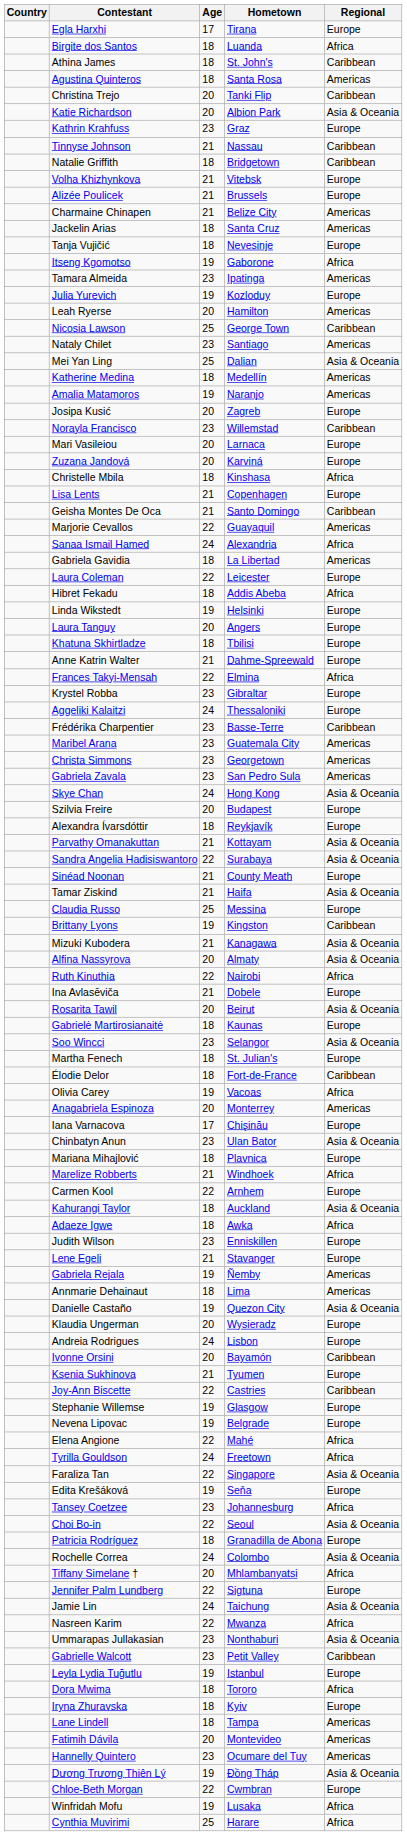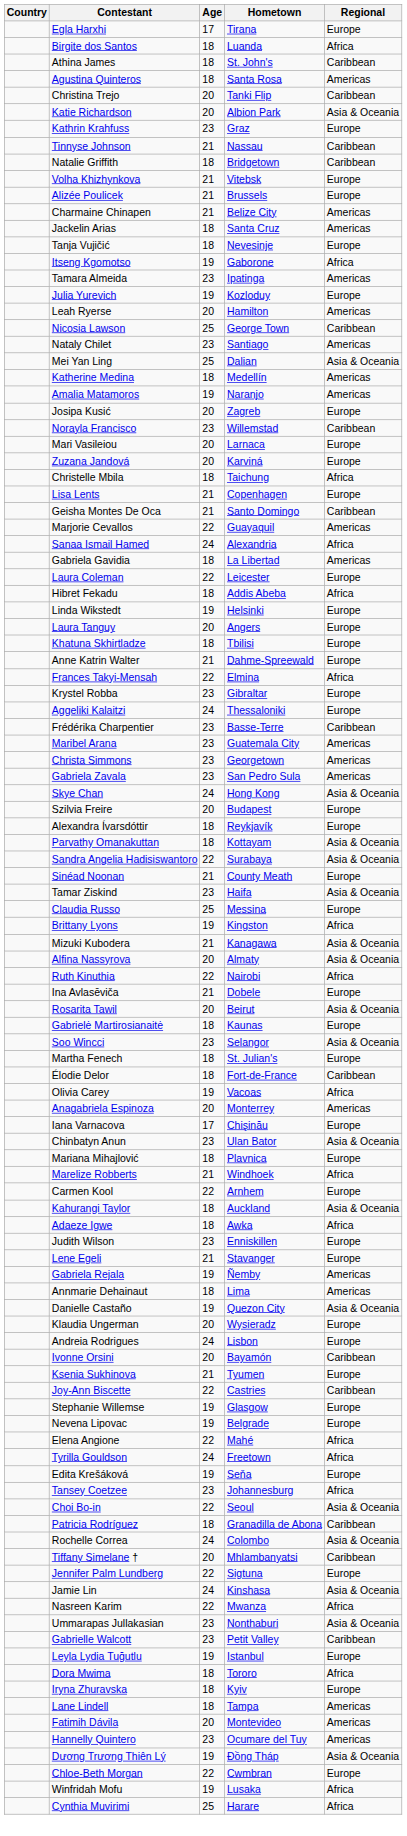 <table class="wikitable sortable" style="font-size:95%;">
 <tr>
 <th>Country</th>
 <th>Contestant</th>
 <th>Age</th>
 <th>Hometown</th>
 <th>Regional</th>
 </tr>
 <tr>
 <td></td>
 <td><a href='#'>Egla Harxhi</a></td>
 <td>17</td>
 <td><a href='#'>Tirana</a></td>
 <td>Europe</td>
 </tr>
 <tr>
 <td></td>
 <td><a href='#'>Birgite dos Santos</a></td>
 <td>18</td>
 <td><a href='#'>Luanda</a></td>
 <td>Africa</td>
 </tr>
 <tr>
 <td></td>
 <td>Athina James</td>
 <td>18</td>
 <td><a href='#'>St. John's</a></td>
 <td>Caribbean</td>
 </tr>
 <tr>
 <td></td>
 <td><a href='#'>Agustina Quinteros</a></td>
 <td>18</td>
 <td><a href='#'>Santa Rosa</a></td>
 <td>Americas</td>
 </tr>
 <tr>
 <td></td>
 <td>Christina Trejo</td>
 <td>20</td>
 <td><a href='#'>Tanki Flip</a></td>
 <td>Caribbean</td>
 </tr>
 <tr>
 <td></td>
 <td><a href='#'>Katie Richardson</a></td>
 <td>20</td>
 <td><a href='#'>Albion Park</a></td>
 <td>Asia & Oceania</td>
 </tr>
 <tr>
 <td></td>
 <td><a href='#'>Kathrin Krahfuss</a></td>
 <td>23</td>
 <td><a href='#'>Graz</a></td>
 <td>Europe</td>
 </tr>
 <tr>
 <td></td>
 <td><a href='#'>Tinnyse Johnson</a></td>
 <td>21</td>
 <td><a href='#'>Nassau</a></td>
 <td>Caribbean</td>
 </tr>
 <tr>
 <td></td>
 <td>Natalie Griffith</td>
 <td>18</td>
 <td><a href='#'>Bridgetown</a></td>
 <td>Caribbean</td>
 </tr>
 <tr>
 <td></td>
 <td><a href='#'>Volha Khizhynkova</a></td>
 <td>21</td>
 <td><a href='#'>Vitebsk</a></td>
 <td>Europe</td>
 </tr>
 <tr>
 <td></td>
 <td><a href='#'>Alizée Poulicek</a></td>
 <td>21</td>
 <td><a href='#'>Brussels</a></td>
 <td>Europe</td>
 </tr>
 <tr>
 <td></td>
 <td>Charmaine Chinapen</td>
 <td>21</td>
 <td><a href='#'>Belize City</a></td>
 <td>Americas</td>
 </tr>
 <tr>
 <td></td>
 <td>Jackelin Arias</td>
 <td>18</td>
 <td><a href='#'>Santa Cruz</a></td>
 <td>Americas</td>
 </tr>
 <tr>
 <td></td>
 <td>Tanja Vujičić</td>
 <td>18</td>
 <td><a href='#'>Nevesinje</a></td>
 <td>Europe</td>
 </tr>
 <tr>
 <td></td>
 <td><a href='#'>Itseng Kgomotso</a></td>
 <td>19</td>
 <td><a href='#'>Gaborone</a></td>
 <td>Africa</td>
 </tr>
 <tr>
 <td></td>
 <td>Tamara Almeida</td>
 <td>23</td>
 <td><a href='#'>Ipatinga</a></td>
 <td>Americas</td>
 </tr>
 <tr>
 <td></td>
 <td><a href='#'>Julia Yurevich</a></td>
 <td>19</td>
 <td><a href='#'>Kozloduy</a></td>
 <td>Europe</td>
 </tr>
 <tr>
 <td></td>
 <td>Leah Ryerse</td>
 <td>20</td>
 <td><a href='#'>Hamilton</a></td>
 <td>Americas</td>
 </tr>
 <tr>
 <td></td>
 <td><a href='#'>Nicosia Lawson</a></td>
 <td>25</td>
 <td><a href='#'>George Town</a></td>
 <td>Caribbean</td>
 </tr>
 <tr>
 <td></td>
 <td>Nataly Chilet</td>
 <td>23</td>
 <td><a href='#'>Santiago</a></td>
 <td>Americas</td>
 </tr>
 <tr>
 <td></td>
 <td>Mei Yan Ling</td>
 <td>25</td>
 <td><a href='#'>Dalian</a></td>
 <td>Asia & Oceania</td>
 </tr>
 <tr>
 <td></td>
 <td><a href='#'>Katherine Medina</a></td>
 <td>18</td>
 <td><a href='#'>Medellín</a></td>
 <td>Americas</td>
 </tr>
 <tr>
 <td></td>
 <td><a href='#'>Amalia Matamoros</a></td>
 <td>19</td>
 <td><a href='#'>Naranjo</a></td>
 <td>Americas</td>
 </tr>
 <tr>
 <td></td>
 <td>Josipa Kusić</td>
 <td>20</td>
 <td><a href='#'>Zagreb</a></td>
 <td>Europe</td>
 </tr>
 <tr>
 <td></td>
 <td><a href='#'>Norayla Francisco</a></td>
 <td>23</td>
 <td><a href='#'>Willemstad</a></td>
 <td>Caribbean</td>
 </tr>
 <tr>
 <td></td>
 <td>Mari Vasileiou</td>
 <td>20</td>
 <td><a href='#'>Larnaca</a></td>
 <td>Europe</td>
 </tr>
 <tr>
 <td></td>
 <td><a href='#'>Zuzana Jandová</a></td>
 <td>20</td>
 <td><a href='#'>Karviná</a></td>
 <td>Europe</td>
 </tr>
 <tr>
 <td></td>
 <td>Christelle Mbila</td>
 <td>18</td>
-<td><a href='#'>Kinshasa</a></td>
+<td><a href='#'>Taichung</a></td>
 <td>Africa</td>
 </tr>
 <tr>
 <td></td>
 <td><a href='#'>Lisa Lents</a></td>
 <td>21</td>
 <td><a href='#'>Copenhagen</a></td>
 <td>Europe</td>
 </tr>
 <tr>
 <td></td>
 <td>Geisha Montes De Oca</td>
 <td>21</td>
 <td><a href='#'>Santo Domingo</a></td>
 <td>Caribbean</td>
 </tr>
 <tr>
 <td></td>
 <td>Marjorie Cevallos</td>
 <td>22</td>
 <td><a href='#'>Guayaquil</a></td>
 <td>Americas</td>
 </tr>
 <tr>
 <td></td>
 <td><a href='#'>Sanaa Ismail Hamed</a></td>
 <td>24</td>
 <td><a href='#'>Alexandria</a></td>
 <td>Africa</td>
 </tr>
 <tr>
 <td></td>
 <td>Gabriela Gavidia</td>
 <td>18</td>
 <td><a href='#'>La Libertad</a></td>
 <td>Americas</td>
 </tr>
 <tr>
 <td></td>
 <td><a href='#'>Laura Coleman</a></td>
 <td>22</td>
 <td><a href='#'>Leicester</a></td>
 <td>Europe</td>
 </tr>
 <tr>
 <td></td>
 <td>Hibret Fekadu</td>
 <td>18</td>
 <td><a href='#'>Addis Abeba</a></td>
 <td>Africa</td>
 </tr>
 <tr>
 <td></td>
 <td>Linda Wikstedt</td>
 <td>19</td>
 <td><a href='#'>Helsinki</a></td>
 <td>Europe</td>
 </tr>
 <tr>
 <td></td>
 <td><a href='#'>Laura Tanguy</a></td>
 <td>20</td>
 <td><a href='#'>Angers</a></td>
 <td>Europe</td>
 </tr>
 <tr>
 <td></td>
 <td><a href='#'>Khatuna Skhirtladze</a></td>
 <td>18</td>
 <td><a href='#'>Tbilisi</a></td>
 <td>Europe</td>
 </tr>
 <tr>
 <td></td>
 <td>Anne Katrin Walter</td>
 <td>21</td>
 <td><a href='#'>Dahme-Spreewald</a></td>
 <td>Europe</td>
 </tr>
 <tr>
 <td></td>
 <td><a href='#'>Frances Takyi-Mensah</a></td>
 <td>22</td>
 <td><a href='#'>Elmina</a></td>
 <td>Africa</td>
 </tr>
 <tr>
 <td></td>
 <td>Krystel Robba</td>
 <td>23</td>
 <td><a href='#'>Gibraltar</a></td>
 <td>Europe</td>
 </tr>
 <tr>
 <td></td>
 <td><a href='#'>Aggeliki Kalaitzi</a></td>
 <td>24</td>
 <td><a href='#'>Thessaloniki</a></td>
 <td>Europe</td>
 </tr>
 <tr>
 <td></td>
 <td>Frédérika Charpentier</td>
 <td>23</td>
 <td><a href='#'>Basse-Terre</a></td>
 <td>Caribbean</td>
 </tr>
 <tr>
 <td></td>
 <td><a href='#'>Maribel Arana</a></td>
 <td>23</td>
 <td><a href='#'>Guatemala City</a></td>
 <td>Americas</td>
 </tr>
 <tr>
 <td></td>
 <td><a href='#'>Christa Simmons</a></td>
 <td>23</td>
 <td><a href='#'>Georgetown</a></td>
 <td>Americas</td>
 </tr>
 <tr>
 <td></td>
 <td><a href='#'>Gabriela Zavala</a></td>
 <td>23</td>
 <td><a href='#'>San Pedro Sula</a></td>
 <td>Americas</td>
 </tr>
 <tr>
 <td></td>
 <td><a href='#'>Skye Chan</a></td>
 <td>24</td>
 <td><a href='#'>Hong Kong</a></td>
 <td>Asia & Oceania</td>
 </tr>
 <tr>
 <td></td>
 <td>Szilvia Freire</td>
 <td>20</td>
 <td><a href='#'>Budapest</a></td>
 <td>Europe</td>
 </tr>
 <tr>
 <td></td>
 <td>Alexandra Ívarsdóttir</td>
 <td>18</td>
 <td><a href='#'>Reykjavík</a></td>
 <td>Europe</td>
 </tr>
 <tr>
 <td></td>
 <td><a href='#'>Parvathy Omanakuttan</a></td>
-<td>21</td>
+<td>18</td>
 <td><a href='#'>Kottayam</a></td>
 <td>Asia & Oceania</td>
 </tr>
 <tr>
 <td></td>
 <td><a href='#'>Sandra Angelia Hadisiswantoro</a></td>
 <td>22</td>
 <td><a href='#'>Surabaya</a></td>
 <td>Asia & Oceania</td>
 </tr>
 <tr>
 <td></td>
 <td><a href='#'>Sinéad Noonan</a></td>
 <td>21</td>
 <td><a href='#'>County Meath</a></td>
 <td>Europe</td>
 </tr>
 <tr>
 <td></td>
 <td>Tamar Ziskind</td>
-<td>21</td>
+<td>23</td>
 <td><a href='#'>Haifa</a></td>
 <td>Asia & Oceania</td>
 </tr>
 <tr>
 <td></td>
 <td><a href='#'>Claudia Russo</a></td>
 <td>25</td>
 <td><a href='#'>Messina</a></td>
 <td>Europe</td>
 </tr>
 <tr>
 <td></td>
 <td><a href='#'>Brittany Lyons</a></td>
 <td>19</td>
 <td><a href='#'>Kingston</a></td>
-<td>Caribbean</td>
+<td>Africa</td>
 </tr>
 <tr>
 <td></td>
 <td>Mizuki Kubodera</td>
 <td>21</td>
 <td><a href='#'>Kanagawa</a></td>
 <td>Asia & Oceania</td>
 </tr>
 <tr>
 <td></td>
 <td><a href='#'>Alfina Nassyrova</a></td>
 <td>20</td>
 <td><a href='#'>Almaty</a></td>
 <td>Asia & Oceania</td>
 </tr>
 <tr>
 <td></td>
 <td><a href='#'>Ruth Kinuthia</a></td>
 <td>22</td>
 <td><a href='#'>Nairobi</a></td>
 <td>Africa</td>
 </tr>
 <tr>
 <td></td>
 <td>Ina Avlasēviča</td>
 <td>21</td>
 <td><a href='#'>Dobele</a></td>
 <td>Europe</td>
 </tr>
 <tr>
 <td></td>
 <td><a href='#'>Rosarita Tawil</a></td>
 <td>20</td>
 <td><a href='#'>Beirut</a></td>
 <td>Asia & Oceania</td>
 </tr>
 <tr>
 <td></td>
 <td><a href='#'>Gabrielė Martirosianaitė</a></td>
 <td>18</td>
 <td><a href='#'>Kaunas</a></td>
 <td>Europe</td>
 </tr>
 <tr>
 <td></td>
 <td><a href='#'>Soo Wincci</a></td>
 <td>23</td>
 <td><a href='#'>Selangor</a></td>
 <td>Asia & Oceania</td>
 </tr>
 <tr>
 <td></td>
 <td>Martha Fenech</td>
 <td>18</td>
 <td><a href='#'>St. Julian's</a></td>
 <td>Europe</td>
 </tr>
 <tr>
 <td></td>
 <td>Élodie Delor</td>
 <td>18</td>
 <td><a href='#'>Fort-de-France</a></td>
 <td>Caribbean</td>
 </tr>
 <tr>
 <td></td>
 <td>Olivia Carey</td>
 <td>19</td>
 <td><a href='#'>Vacoas</a></td>
 <td>Africa</td>
 </tr>
 <tr>
 <td></td>
 <td><a href='#'>Anagabriela Espinoza</a></td>
 <td>20</td>
 <td><a href='#'>Monterrey</a></td>
 <td>Americas</td>
 </tr>
 <tr>
 <td></td>
 <td>Iana Varnacova</td>
 <td>17</td>
 <td><a href='#'>Chişinău</a></td>
 <td>Europe</td>
 </tr>
 <tr>
 <td></td>
 <td>Chinbatyn Anun</td>
 <td>23</td>
 <td><a href='#'>Ulan Bator</a></td>
 <td>Asia & Oceania</td>
 </tr>
 <tr>
 <td></td>
 <td>Mariana Mihajlović</td>
 <td>18</td>
 <td><a href='#'>Plavnica</a></td>
 <td>Europe</td>
 </tr>
 <tr>
 <td></td>
 <td><a href='#'>Marelize Robberts</a></td>
 <td>21</td>
 <td><a href='#'>Windhoek</a></td>
 <td>Africa</td>
 </tr>
 <tr>
 <td></td>
 <td>Carmen Kool</td>
 <td>22</td>
 <td><a href='#'>Arnhem</a></td>
 <td>Europe</td>
 </tr>
 <tr>
 <td></td>
 <td><a href='#'>Kahurangi Taylor</a></td>
 <td>18</td>
 <td><a href='#'>Auckland</a></td>
 <td>Asia & Oceania</td>
 </tr>
 <tr>
 <td></td>
 <td><a href='#'>Adaeze Igwe</a></td>
 <td>18</td>
 <td><a href='#'>Awka</a></td>
 <td>Africa</td>
 </tr>
 <tr>
 <td></td>
 <td>Judith Wilson</td>
 <td>23</td>
 <td><a href='#'>Enniskillen</a></td>
 <td>Europe</td>
 </tr>
 <tr>
 <td></td>
 <td><a href='#'>Lene Egeli</a></td>
 <td>21</td>
 <td><a href='#'>Stavanger</a></td>
 <td>Europe</td>
 </tr>
 <tr>
 <td></td>
 <td><a href='#'>Gabriela Rejala</a></td>
 <td>19</td>
 <td><a href='#'>Ñemby</a></td>
 <td>Americas</td>
 </tr>
 <tr>
 <td></td>
 <td>Annmarie Dehainaut</td>
 <td>18</td>
 <td><a href='#'>Lima</a></td>
 <td>Americas</td>
 </tr>
 <tr>
 <td></td>
 <td>Danielle Castaño</td>
 <td>19</td>
 <td><a href='#'>Quezon City</a></td>
 <td>Asia & Oceania</td>
 </tr>
 <tr>
 <td></td>
 <td>Klaudia Ungerman</td>
 <td>20</td>
 <td><a href='#'>Wysieradz</a></td>
 <td>Europe</td>
 </tr>
 <tr>
 <td></td>
 <td>Andreia Rodrigues</td>
 <td>24</td>
 <td><a href='#'>Lisbon</a></td>
 <td>Europe</td>
 </tr>
 <tr>
 <td></td>
 <td><a href='#'>Ivonne Orsini</a></td>
 <td>20</td>
 <td><a href='#'>Bayamón</a></td>
 <td>Caribbean</td>
 </tr>
 <tr>
 <td></td>
 <td><a href='#'>Ksenia Sukhinova</a></td>
 <td>21</td>
 <td><a href='#'>Tyumen</a></td>
 <td>Europe</td>
 </tr>
 <tr>
 <td></td>
 <td><a href='#'>Joy-Ann Biscette</a></td>
 <td>22</td>
 <td><a href='#'>Castries</a></td>
 <td>Caribbean</td>
 </tr>
 <tr>
 <td></td>
 <td>Stephanie Willemse</td>
 <td>19</td>
 <td><a href='#'>Glasgow</a></td>
 <td>Europe</td>
 </tr>
 <tr>
 <td></td>
 <td>Nevena Lipovac</td>
 <td>19</td>
 <td><a href='#'>Belgrade</a></td>
 <td>Europe</td>
 </tr>
 <tr>
 <td></td>
 <td>Elena Angione</td>
 <td>22</td>
 <td><a href='#'>Mahé</a></td>
 <td>Africa</td>
 </tr>
 <tr>
 <td></td>
 <td><a href='#'>Tyrilla Gouldson</a></td>
 <td>24</td>
 <td><a href='#'>Freetown</a></td>
 <td>Africa</td>
 </tr>
 <tr>
 <td></td>
-<td>Faraliza Tan</td>
-<td>22</td>
-<td><a href='#'>Singapore</a></td>
-<td>Asia & Oceania</td>
-</tr>
-<tr>
-<td></td>
 <td>Edita Krešáková</td>
 <td>19</td>
 <td><a href='#'>Seňa</a></td>
 <td>Europe</td>
 </tr>
 <tr>
 <td></td>
 <td><a href='#'>Tansey Coetzee</a></td>
 <td>23</td>
 <td><a href='#'>Johannesburg</a></td>
 <td>Africa</td>
 </tr>
 <tr>
 <td></td>
 <td><a href='#'>Choi Bo-in</a></td>
 <td>22</td>
 <td><a href='#'>Seoul</a></td>
 <td>Asia & Oceania</td>
 </tr>
 <tr>
 <td></td>
 <td><a href='#'>Patricia Rodríguez</a></td>
 <td>18</td>
 <td><a href='#'>Granadilla de Abona</a></td>
-<td>Europe</td>
+<td>Caribbean</td>
 </tr>
 <tr>
 <td></td>
 <td>Rochelle Correa</td>
 <td>24</td>
 <td><a href='#'>Colombo</a></td>
 <td>Asia & Oceania</td>
 </tr>
 <tr>
 <td></td>
 <td><a href='#'>Tiffany Simelane</a> †</td>
 <td>20</td>
 <td><a href='#'>Mhlambanyatsi</a></td>
-<td>Africa</td>
+<td>Caribbean</td>
 </tr>
 <tr>
 <td></td>
 <td><a href='#'>Jennifer Palm Lundberg</a></td>
 <td>22</td>
 <td><a href='#'>Sigtuna</a></td>
 <td>Europe</td>
 </tr>
 <tr>
 <td></td>
 <td>Jamie Lin</td>
 <td>24</td>
-<td><a href='#'>Taichung</a></td>
+<td><a href='#'>Kinshasa</a></td>
 <td>Asia & Oceania</td>
 </tr>
 <tr>
 <td></td>
 <td>Nasreen Karim</td>
 <td>22</td>
 <td><a href='#'>Mwanza</a></td>
 <td>Africa</td>
 </tr>
 <tr>
 <td></td>
 <td>Ummarapas Jullakasian</td>
 <td>23</td>
 <td><a href='#'>Nonthaburi</a></td>
 <td>Asia & Oceania</td>
 </tr>
 <tr>
 <td></td>
 <td><a href='#'>Gabrielle Walcott</a></td>
 <td>23</td>
 <td><a href='#'>Petit Valley</a></td>
 <td>Caribbean</td>
 </tr>
 <tr>
 <td></td>
 <td><a href='#'>Leyla Lydia Tuğutlu</a></td>
 <td>19</td>
 <td><a href='#'>Istanbul</a></td>
 <td>Europe</td>
 </tr>
 <tr>
 <td></td>
 <td><a href='#'>Dora Mwima</a></td>
 <td>18</td>
 <td><a href='#'>Tororo</a></td>
 <td>Africa</td>
 </tr>
 <tr>
 <td></td>
 <td><a href='#'>Iryna Zhuravska</a></td>
 <td>18</td>
 <td><a href='#'>Kyiv</a></td>
 <td>Europe</td>
 </tr>
 <tr>
 <td></td>
 <td><a href='#'>Lane Lindell</a></td>
 <td>18</td>
 <td><a href='#'>Tampa</a></td>
 <td>Americas</td>
 </tr>
 <tr>
 <td></td>
 <td><a href='#'>Fatimih Dávila</a></td>
 <td>20</td>
 <td><a href='#'>Montevideo</a></td>
 <td>Americas</td>
 </tr>
 <tr>
 <td></td>
 <td><a href='#'>Hannelly Quintero</a></td>
 <td>23</td>
 <td><a href='#'>Ocumare del Tuy</a></td>
 <td>Americas</td>
 </tr>
 <tr>
 <td></td>
 <td><a href='#'>Dương Trương Thiên Lý</a></td>
 <td>19</td>
 <td><a href='#'>Đồng Tháp</a></td>
 <td>Asia & Oceania</td>
 </tr>
 <tr>
 <td></td>
 <td><a href='#'>Chloe-Beth Morgan</a></td>
 <td>22</td>
 <td><a href='#'>Cwmbran</a></td>
 <td>Europe</td>
 </tr>
 <tr>
 <td></td>
 <td>Winfridah Mofu</td>
 <td>19</td>
 <td><a href='#'>Lusaka</a></td>
 <td>Africa</td>
 </tr>
 <tr>
 <td></td>
 <td><a href='#'>Cynthia Muvirimi</a></td>
 <td>25</td>
 <td><a href='#'>Harare</a></td>
 <td>Africa</td>
 </tr>
 </table>
